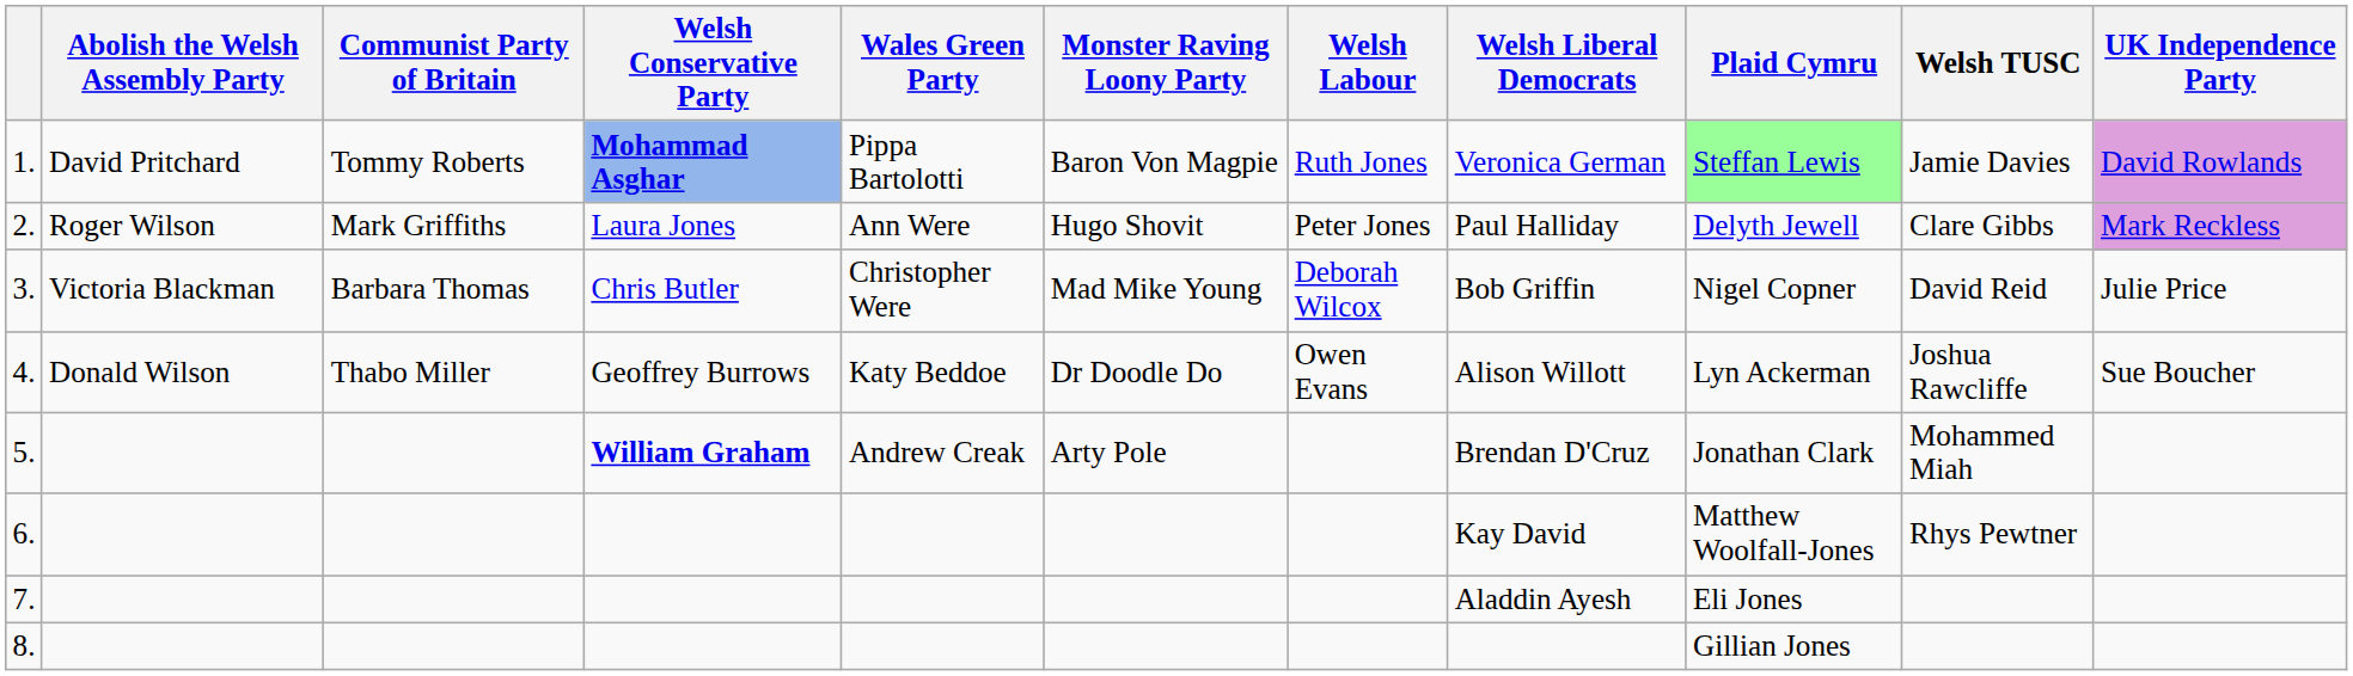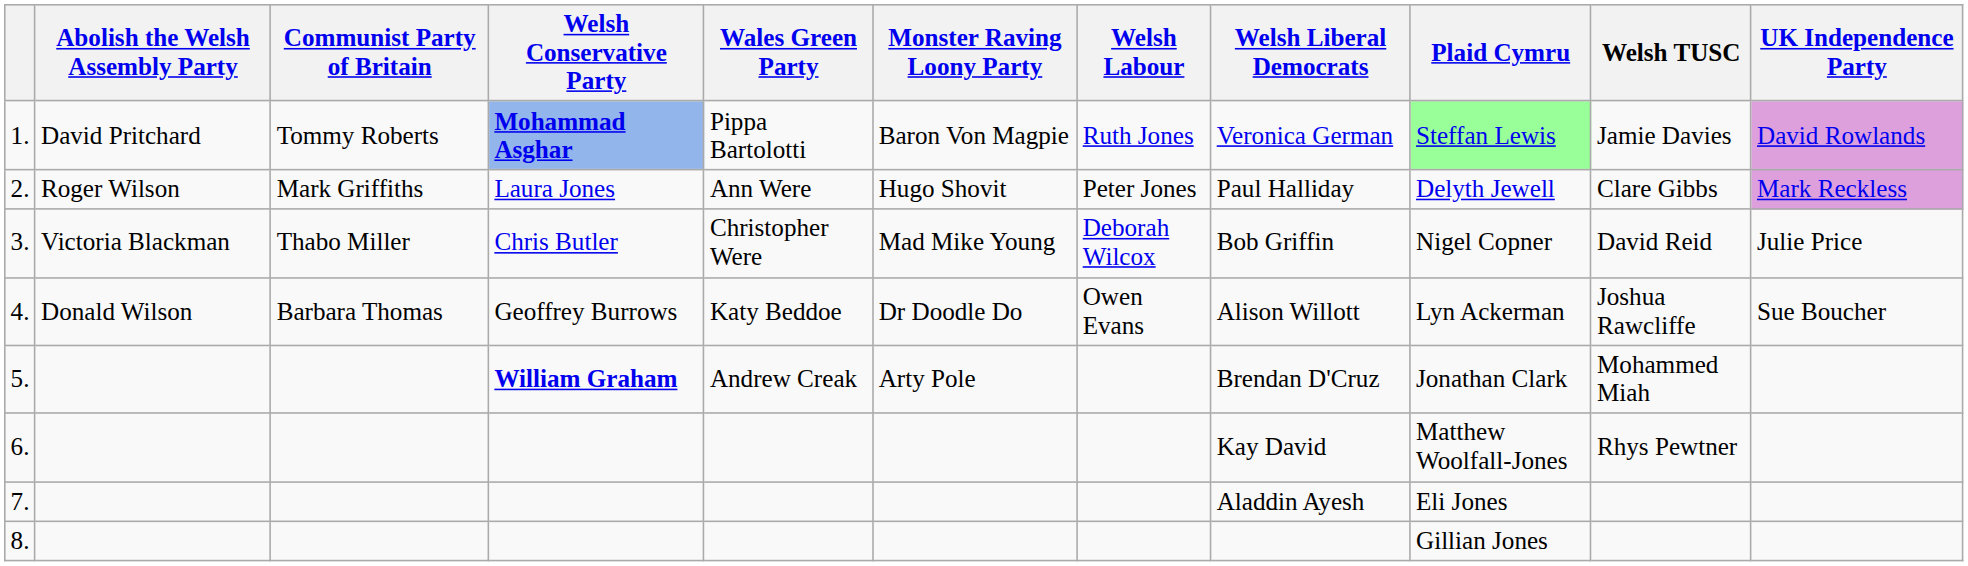 <table class="wikitable">
 <tr>
 <th></th>
 <th><a href='#'>Abolish the Welsh Assembly Party</a></th>
 <th><a href='#'>Communist Party of Britain</a></th>
 <th><a href='#'>Welsh Conservative Party</a></th>
 <th><a href='#'>Wales Green Party</a></th>
 <th><a href='#'>Monster Raving Loony Party</a></th>
 <th><a href='#'>Welsh Labour</a></th>
 <th><a href='#'>Welsh Liberal Democrats</a></th>
 <th><a href='#'>Plaid Cymru</a></th>
 <th>Welsh TUSC</th>
 <th><a href='#'>UK Independence Party</a></th>
 </tr>
 <tr>
 <td>1.</td>
 <td>David Pritchard</td>
 <td>Tommy Roberts</td>
 <td style="background: #92B5EB"><strong><a href='#'>Mohammad Asghar</a></strong></td>
 <td>Pippa Bartolotti</td>
 <td>Baron Von Magpie</td>
 <td><a href='#'>Ruth Jones</a></td>
 <td><a href='#'>Veronica German</a></td>
 <td style="background:#9f9;"><a href='#'>Steffan Lewis</a></td>
 <td>Jamie Davies</td>
 <td style="background:plum;"><a href='#'>David Rowlands</a></td>
 </tr>
 <tr>
 <td>2.</td>
 <td>Roger Wilson</td>
 <td>Mark Griffiths</td>
 <td><a href='#'>Laura Jones</a></td>
 <td>Ann Were</td>
 <td>Hugo Shovit</td>
 <td>Peter Jones</td>
 <td>Paul Halliday</td>
 <td><a href='#'>Delyth Jewell</a></td>
 <td>Clare Gibbs</td>
 <td style="background:plum;"><a href='#'>Mark Reckless</a></td>
 </tr>
 <tr>
 <td>3.</td>
 <td>Victoria Blackman</td>
-<td>Barbara Thomas</td>
+<td>Thabo Miller</td>
 <td><a href='#'>Chris Butler</a></td>
 <td>Christopher Were</td>
 <td>Mad Mike Young</td>
 <td><a href='#'>Deborah Wilcox</a></td>
 <td>Bob Griffin</td>
 <td>Nigel Copner</td>
 <td>David Reid</td>
 <td>Julie Price</td>
 </tr>
 <tr>
 <td>4.</td>
 <td>Donald Wilson</td>
-<td>Thabo Miller</td>
+<td>Barbara Thomas</td>
 <td>Geoffrey Burrows</td>
 <td>Katy Beddoe</td>
 <td>Dr Doodle Do</td>
 <td>Owen Evans</td>
 <td>Alison Willott</td>
 <td>Lyn Ackerman</td>
 <td>Joshua Rawcliffe</td>
 <td>Sue Boucher</td>
 </tr>
 <tr>
 <td>5.</td>
 <td></td>
 <td></td>
 <td><strong><a href='#'>William Graham</a></strong></td>
 <td>Andrew Creak</td>
 <td>Arty Pole</td>
 <td></td>
 <td>Brendan D'Cruz</td>
 <td>Jonathan Clark</td>
 <td>Mohammed Miah</td>
 </tr>
 <tr>
 <td>6.</td>
 <td></td>
 <td></td>
 <td></td>
 <td></td>
 <td></td>
 <td></td>
 <td>Kay David</td>
 <td>Matthew Woolfall-Jones</td>
 <td>Rhys Pewtner</td>
 <td></td>
 </tr>
 <tr>
 <td>7.</td>
 <td></td>
 <td></td>
 <td></td>
 <td></td>
 <td></td>
 <td></td>
 <td>Aladdin Ayesh</td>
 <td>Eli Jones</td>
 <td></td>
 <td></td>
 </tr>
 <tr>
 <td>8.</td>
 <td></td>
 <td></td>
 <td></td>
 <td></td>
 <td></td>
 <td></td>
 <td></td>
 <td>Gillian Jones</td>
 <td></td>
 <td></td>
 </tr>
 </table>
